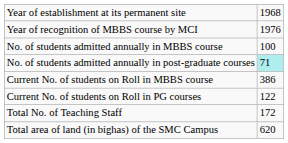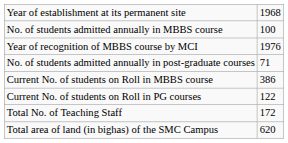 <table class="wikitable">
 <tr>
 <td>Year of establishment at its permanent site</td>
 <td>1968</td>
 </tr>
 <tr>
+<td>No. of students admitted annually in MBBS course</td>
+<td>100</td>
+</tr>
+<tr>
 <td>Year of recognition of MBBS course by MCI</td>
 <td>1976</td>
 </tr>
 <tr>
-<td>No. of students admitted annually in MBBS course</td>
-<td>100</td>
-</tr>
-<tr>
 <td>No. of students admitted annually in post-graduate courses</td>
-<td style="background: paleturquoise;">71</td>
+<td>71</td>
 </tr>
 <tr>
 <td>Current No. of students on Roll in MBBS course</td>
 <td>386</td>
 </tr>
 <tr>
 <td>Current No. of students on Roll in PG courses</td>
 <td>122</td>
 </tr>
 <tr>
 <td>Total No. of Teaching Staff</td>
 <td>172</td>
 </tr>
 <tr>
 <td>Total area of land (in bighas) of the SMC Campus</td>
 <td>620</td>
 </tr>
 </table>
